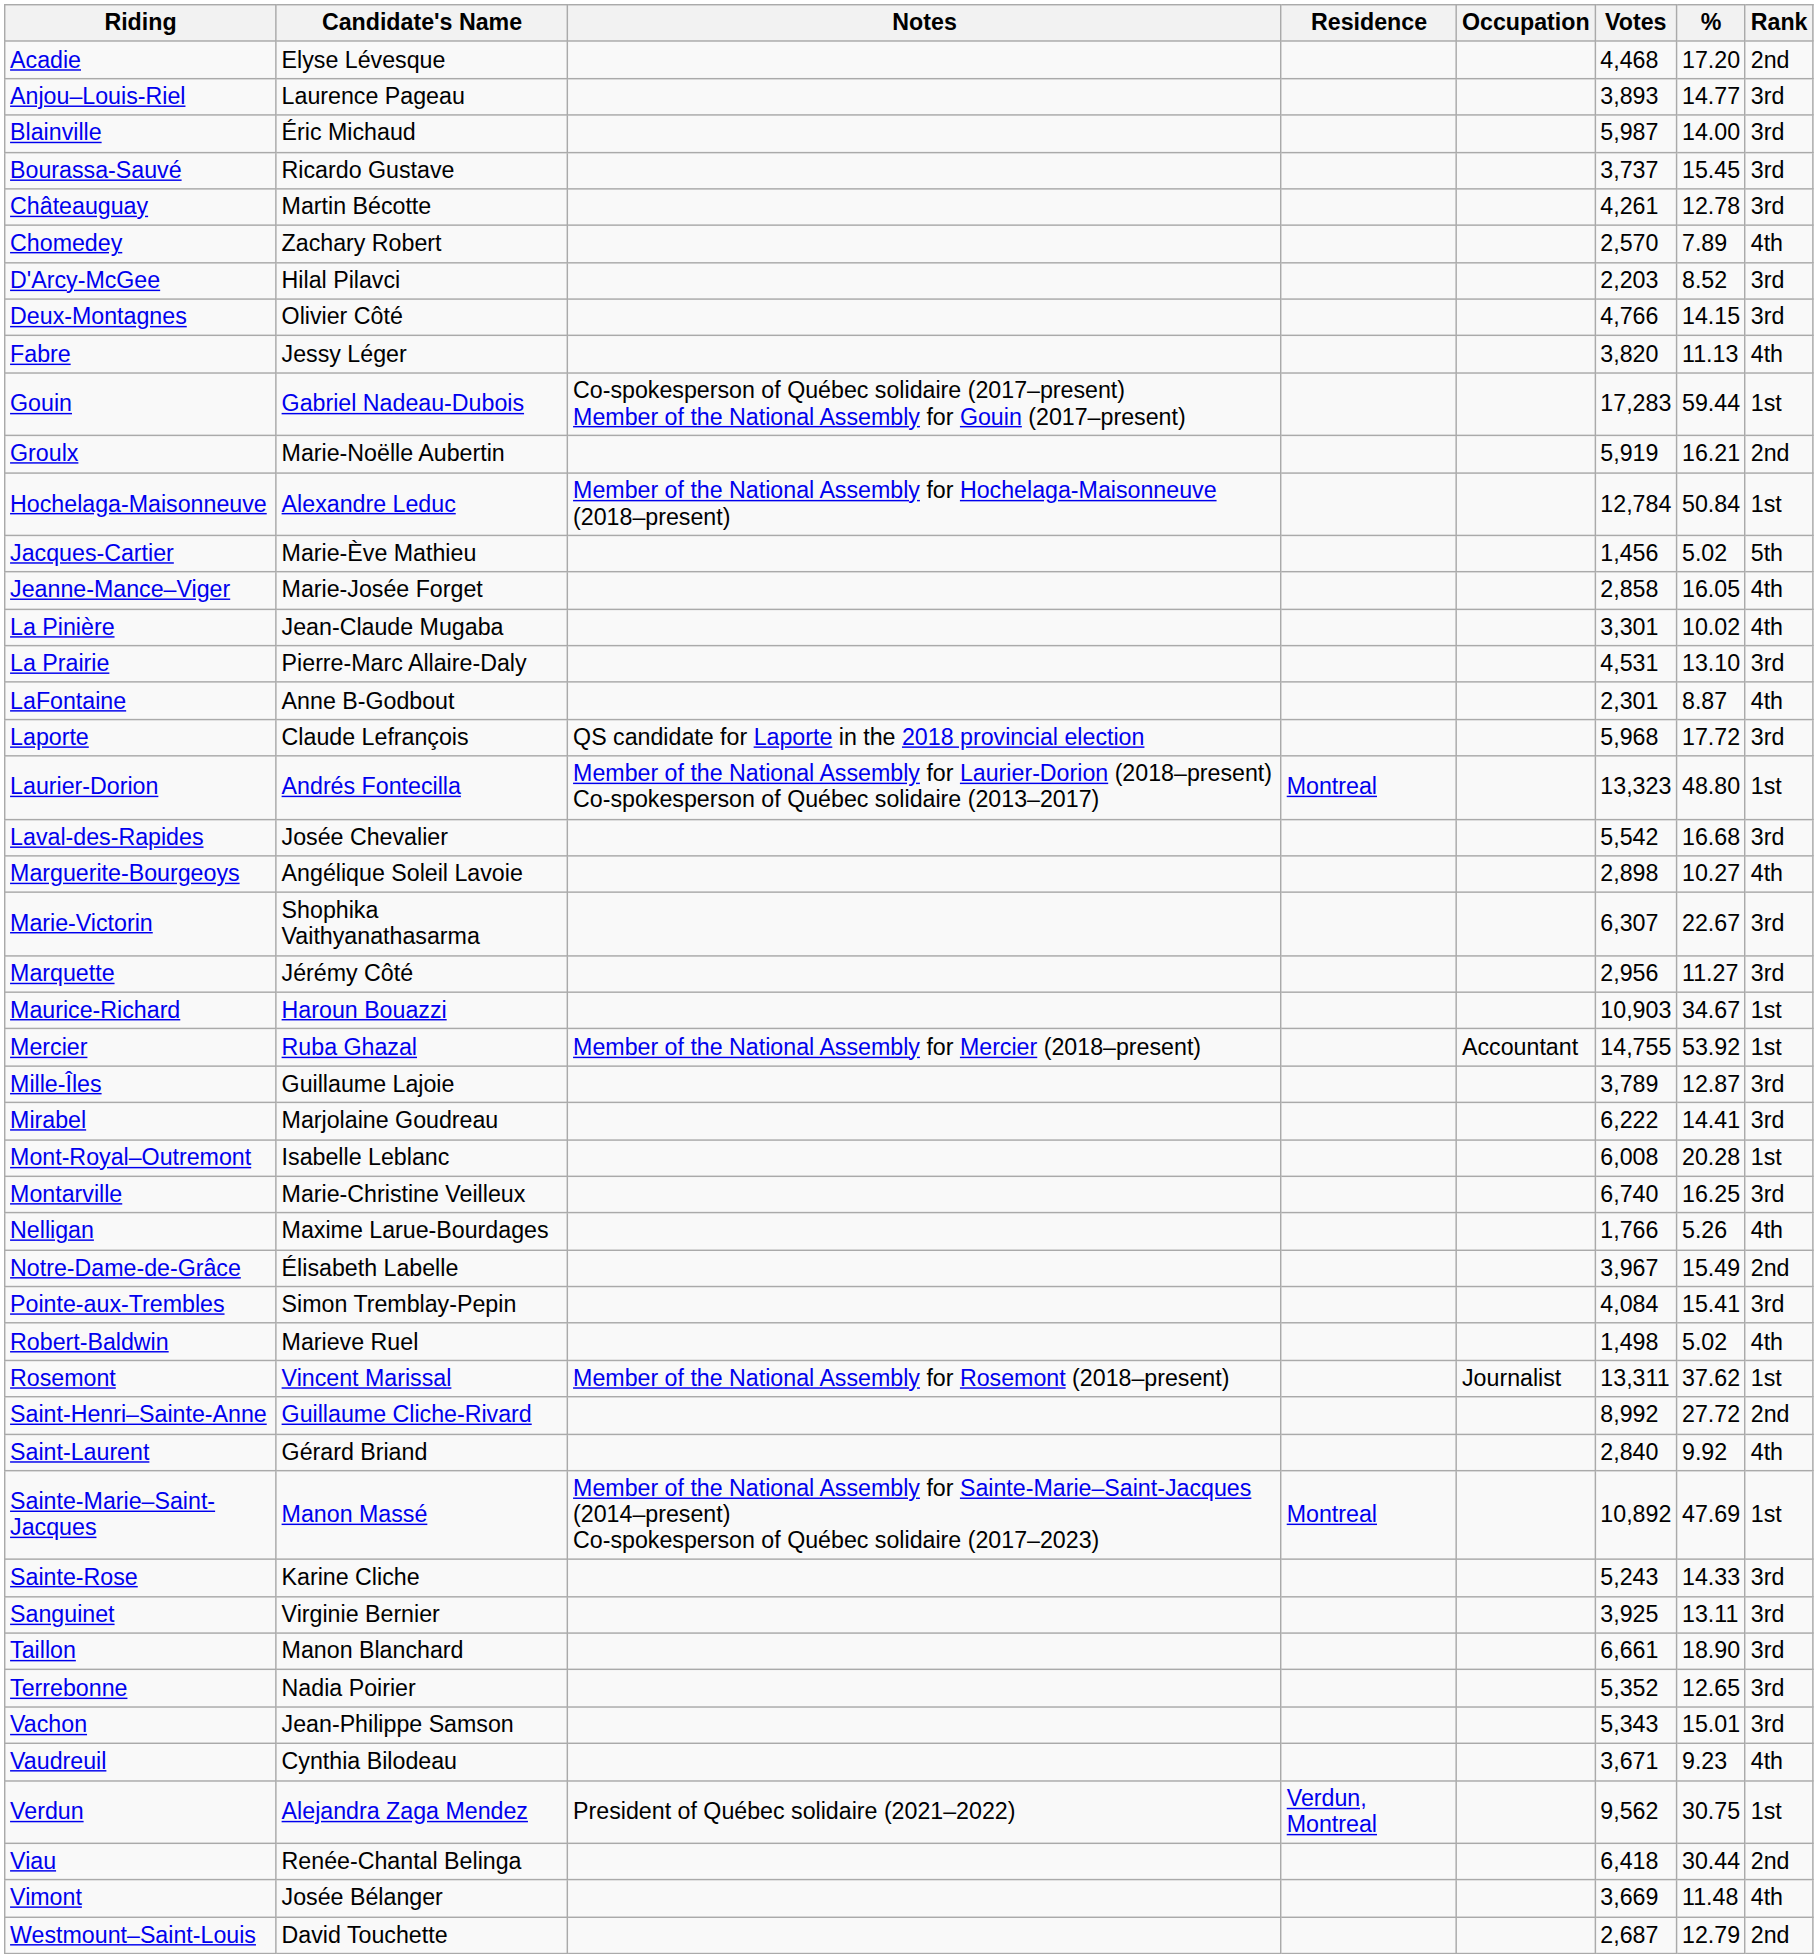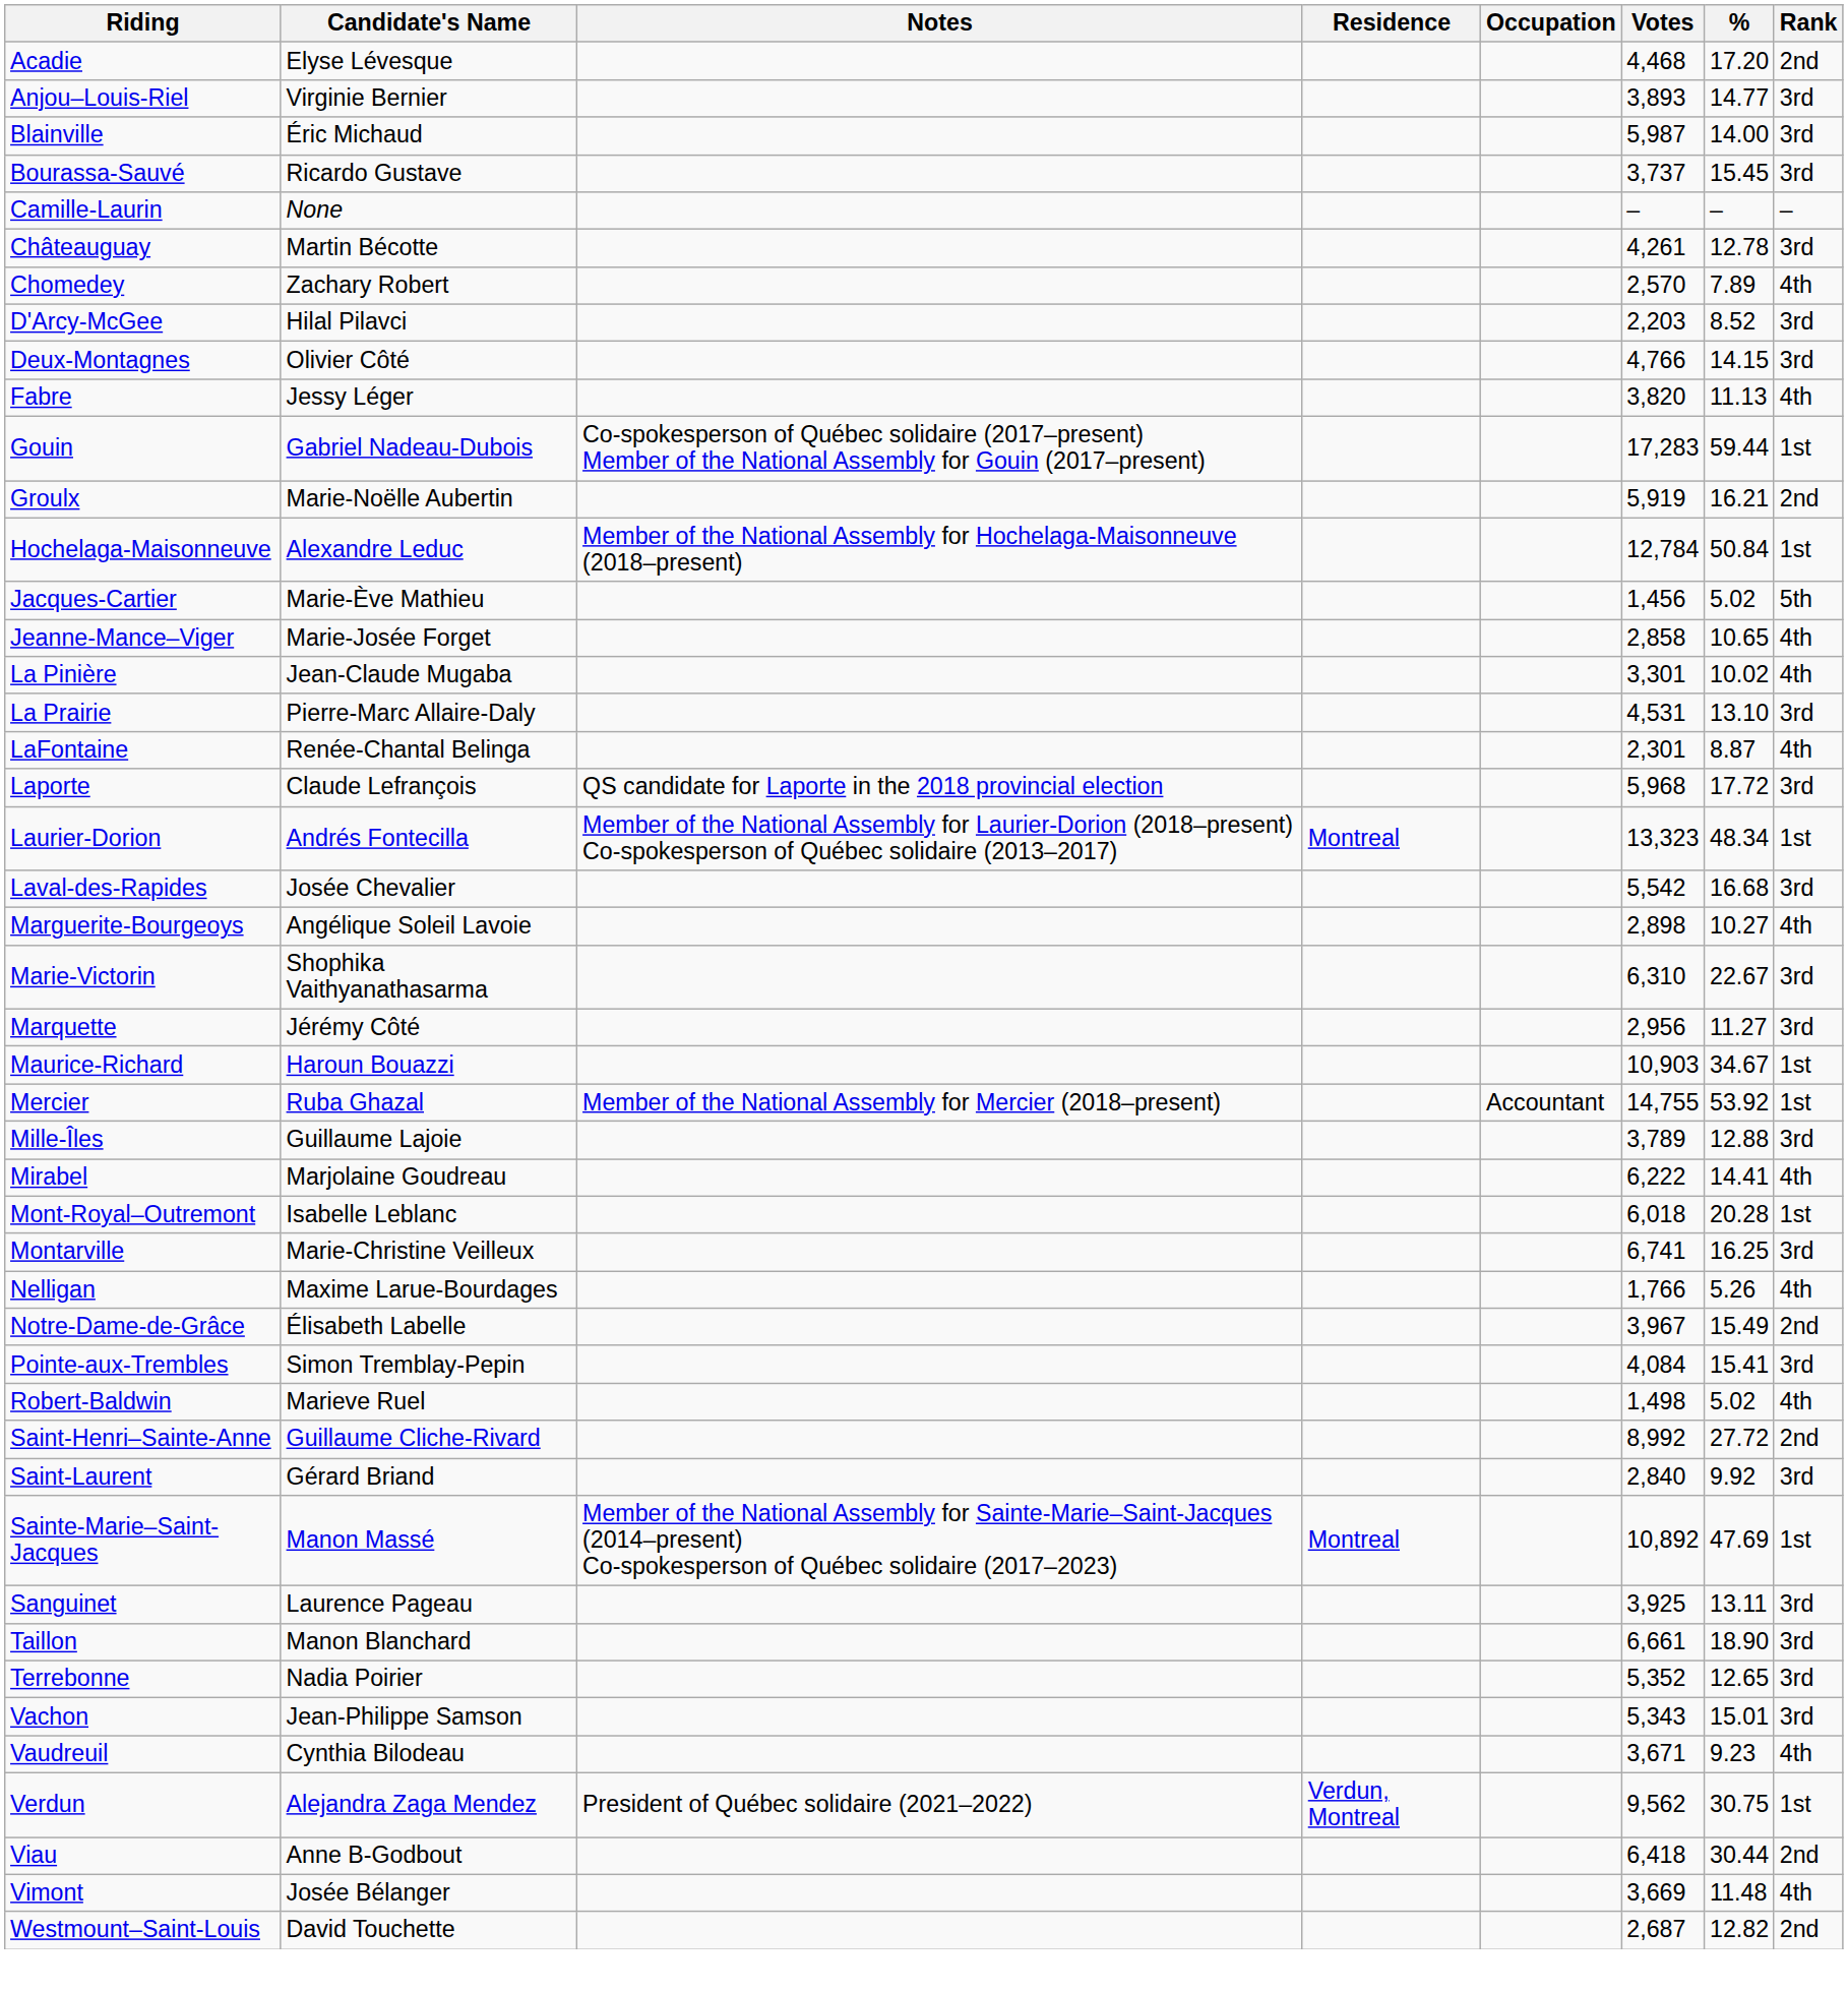 <table class="wikitable sortable">
 <tr>
 <th>Riding<br></th>
 <th>Candidate's Name</th>
 <th>Notes</th>
 <th>Residence</th>
 <th>Occupation</th>
 <th>Votes</th>
 <th>%</th>
 <th>Rank</th>
 </tr>
 <tr>
 <td><a href='#'>Acadie</a></td>
 <td>Elyse Lévesque</td>
 <td></td>
 <td></td>
 <td></td>
 <td>4,468</td>
 <td>17.20</td>
 <td>2nd</td>
 </tr>
 <tr>
 <td><a href='#'>Anjou–Louis-Riel</a></td>
-<td>Laurence Pageau</td>
+<td>Virginie Bernier</td>
 <td></td>
 <td></td>
 <td></td>
 <td>3,893</td>
 <td>14.77</td>
 <td>3rd</td>
 </tr>
 <tr>
 <td><a href='#'>Blainville</a></td>
 <td>Éric Michaud</td>
 <td></td>
 <td></td>
 <td></td>
 <td>5,987</td>
 <td>14.00</td>
 <td>3rd</td>
 </tr>
 <tr>
 <td><a href='#'>Bourassa-Sauvé</a></td>
 <td>Ricardo Gustave</td>
 <td></td>
 <td></td>
 <td></td>
 <td>3,737</td>
 <td>15.45</td>
 <td>3rd</td>
+</tr>
+<tr>
+<td><a href='#'>Camille-Laurin</a></td>
+<td><em>None</em></td>
+<td></td>
+<td></td>
+<td></td>
+<td>–</td>
+<td>–</td>
+<td>–</td>
 </tr>
 <tr>
 <td><a href='#'>Châteauguay</a></td>
 <td>Martin Bécotte</td>
 <td></td>
 <td></td>
 <td></td>
 <td>4,261</td>
 <td>12.78</td>
 <td>3rd</td>
 </tr>
 <tr>
 <td><a href='#'>Chomedey</a></td>
 <td>Zachary Robert</td>
 <td></td>
 <td></td>
 <td></td>
 <td>2,570</td>
 <td>7.89</td>
 <td>4th</td>
 </tr>
 <tr>
 <td><a href='#'>D'Arcy-McGee</a></td>
 <td>Hilal Pilavci</td>
 <td></td>
 <td></td>
 <td></td>
 <td>2,203</td>
 <td>8.52</td>
 <td>3rd</td>
 </tr>
 <tr>
 <td><a href='#'>Deux-Montagnes</a></td>
 <td>Olivier Côté</td>
 <td></td>
 <td></td>
 <td></td>
 <td>4,766</td>
 <td>14.15</td>
 <td>3rd</td>
 </tr>
 <tr>
 <td><a href='#'>Fabre</a></td>
 <td>Jessy Léger</td>
 <td></td>
 <td></td>
 <td></td>
 <td>3,820</td>
 <td>11.13</td>
 <td>4th</td>
 </tr>
 <tr>
 <td><a href='#'>Gouin</a></td>
 <td><a href='#'>Gabriel Nadeau-Dubois</a></td>
 <td>Co-spokesperson of Québec solidaire (2017–present) <br> <a href='#'>Member of the National Assembly</a> for <a href='#'>Gouin</a> (2017–present)</td>
 <td></td>
 <td></td>
 <td>17,283</td>
 <td>59.44</td>
 <td>1st</td>
 </tr>
 <tr>
 <td><a href='#'>Groulx</a></td>
 <td>Marie-Noëlle Aubertin</td>
 <td></td>
 <td></td>
 <td></td>
 <td>5,919</td>
 <td>16.21</td>
 <td>2nd</td>
 </tr>
 <tr>
 <td><a href='#'>Hochelaga-Maisonneuve</a></td>
 <td><a href='#'>Alexandre Leduc</a></td>
 <td><a href='#'>Member of the National Assembly</a> for <a href='#'>Hochelaga-Maisonneuve</a> (2018–present)</td>
 <td></td>
 <td></td>
 <td>12,784</td>
 <td>50.84</td>
 <td>1st</td>
 </tr>
 <tr>
 <td><a href='#'>Jacques-Cartier</a></td>
 <td>Marie-Ève Mathieu</td>
 <td></td>
 <td></td>
 <td></td>
 <td>1,456</td>
 <td>5.02</td>
 <td>5th</td>
 </tr>
 <tr>
 <td><a href='#'>Jeanne-Mance–Viger</a></td>
 <td>Marie-Josée Forget</td>
 <td></td>
 <td></td>
 <td></td>
 <td>2,858</td>
-<td>16.05</td>
+<td>10.65</td>
 <td>4th</td>
 </tr>
 <tr>
 <td><a href='#'>La Pinière</a></td>
 <td>Jean-Claude Mugaba</td>
 <td></td>
 <td></td>
 <td></td>
 <td>3,301</td>
 <td>10.02</td>
 <td>4th</td>
 </tr>
 <tr>
 <td><a href='#'>La Prairie</a></td>
 <td>Pierre-Marc Allaire-Daly</td>
 <td></td>
 <td></td>
 <td></td>
 <td>4,531</td>
 <td>13.10</td>
 <td>3rd</td>
 </tr>
 <tr>
 <td><a href='#'>LaFontaine</a></td>
-<td>Anne B-Godbout</td>
+<td>Renée-Chantal Belinga</td>
 <td></td>
 <td></td>
 <td></td>
 <td>2,301</td>
 <td>8.87</td>
 <td>4th</td>
 </tr>
 <tr>
 <td><a href='#'>Laporte</a></td>
 <td>Claude Lefrançois</td>
 <td>QS candidate for <a href='#'>Laporte</a> in the <a href='#'>2018 provincial election</a></td>
 <td></td>
 <td></td>
 <td>5,968</td>
 <td>17.72</td>
 <td>3rd</td>
 </tr>
 <tr>
 <td><a href='#'>Laurier-Dorion</a></td>
 <td><a href='#'>Andrés Fontecilla</a></td>
 <td><a href='#'>Member of the National Assembly</a> for <a href='#'>Laurier-Dorion</a> (2018–present) <br> Co-spokesperson of Québec solidaire (2013–2017)</td>
 <td><a href='#'>Montreal</a></td>
 <td></td>
 <td>13,323</td>
-<td>48.80</td>
+<td>48.34</td>
 <td>1st</td>
 </tr>
 <tr>
 <td><a href='#'>Laval-des-Rapides</a></td>
 <td>Josée Chevalier</td>
 <td></td>
 <td></td>
 <td></td>
 <td>5,542</td>
 <td>16.68</td>
 <td>3rd</td>
 </tr>
 <tr>
 <td><a href='#'>Marguerite-Bourgeoys</a></td>
 <td>Angélique Soleil Lavoie</td>
 <td></td>
 <td></td>
 <td></td>
 <td>2,898</td>
 <td>10.27</td>
 <td>4th</td>
 </tr>
 <tr>
 <td><a href='#'>Marie-Victorin</a></td>
 <td>Shophika Vaithyanathasarma</td>
 <td></td>
 <td></td>
 <td></td>
-<td>6,307</td>
+<td>6,310</td>
 <td>22.67</td>
 <td>3rd</td>
 </tr>
 <tr>
 <td><a href='#'>Marquette</a></td>
 <td>Jérémy Côté</td>
 <td></td>
 <td></td>
 <td></td>
 <td>2,956</td>
 <td>11.27</td>
 <td>3rd</td>
 </tr>
 <tr>
 <td><a href='#'>Maurice-Richard</a></td>
 <td><a href='#'>Haroun Bouazzi</a></td>
 <td></td>
 <td></td>
 <td></td>
 <td>10,903</td>
 <td>34.67</td>
 <td>1st</td>
 </tr>
 <tr>
 <td><a href='#'>Mercier</a></td>
 <td><a href='#'>Ruba Ghazal</a></td>
 <td><a href='#'>Member of the National Assembly</a> for <a href='#'>Mercier</a> (2018–present)</td>
 <td></td>
 <td>Accountant</td>
 <td>14,755</td>
 <td>53.92</td>
 <td>1st</td>
 </tr>
 <tr>
 <td><a href='#'>Mille-Îles</a></td>
 <td>Guillaume Lajoie</td>
 <td></td>
 <td></td>
 <td></td>
 <td>3,789</td>
-<td>12.87</td>
+<td>12.88</td>
 <td>3rd</td>
 </tr>
 <tr>
 <td><a href='#'>Mirabel</a></td>
 <td>Marjolaine Goudreau</td>
 <td></td>
 <td></td>
 <td></td>
 <td>6,222</td>
 <td>14.41</td>
-<td>3rd</td>
+<td>4th</td>
 </tr>
 <tr>
 <td><a href='#'>Mont-Royal–Outremont</a></td>
 <td>Isabelle Leblanc</td>
 <td></td>
 <td></td>
 <td></td>
-<td>6,008</td>
+<td>6,018</td>
 <td>20.28</td>
 <td>1st</td>
 </tr>
 <tr>
 <td><a href='#'>Montarville</a></td>
 <td>Marie-Christine Veilleux</td>
 <td></td>
 <td></td>
 <td></td>
-<td>6,740</td>
+<td>6,741</td>
 <td>16.25</td>
 <td>3rd</td>
 </tr>
 <tr>
 <td><a href='#'>Nelligan</a></td>
 <td>Maxime Larue-Bourdages</td>
 <td></td>
 <td></td>
 <td></td>
 <td>1,766</td>
 <td>5.26</td>
 <td>4th</td>
 </tr>
 <tr>
 <td><a href='#'>Notre-Dame-de-Grâce</a></td>
 <td>Élisabeth Labelle</td>
 <td></td>
 <td></td>
 <td></td>
 <td>3,967</td>
 <td>15.49</td>
 <td>2nd</td>
 </tr>
 <tr>
 <td><a href='#'>Pointe-aux-Trembles</a></td>
 <td>Simon Tremblay-Pepin</td>
 <td></td>
 <td></td>
 <td></td>
 <td>4,084</td>
 <td>15.41</td>
 <td>3rd</td>
 </tr>
 <tr>
 <td><a href='#'>Robert-Baldwin</a></td>
 <td>Marieve Ruel</td>
 <td></td>
 <td></td>
 <td></td>
 <td>1,498</td>
 <td>5.02</td>
 <td>4th</td>
 </tr>
 <tr>
-<td><a href='#'>Rosemont</a></td>
-<td><a href='#'>Vincent Marissal</a></td>
-<td><a href='#'>Member of the National Assembly</a> for <a href='#'>Rosemont</a> (2018–present)</td>
-<td></td>
-<td>Journalist</td>
-<td>13,311</td>
-<td>37.62</td>
-<td>1st</td>
-</tr>
-<tr>
 <td><a href='#'>Saint-Henri–Sainte-Anne</a></td>
 <td><a href='#'>Guillaume Cliche-Rivard</a></td>
 <td></td>
 <td></td>
 <td></td>
 <td>8,992</td>
 <td>27.72</td>
 <td>2nd</td>
 </tr>
 <tr>
 <td><a href='#'>Saint-Laurent</a></td>
 <td>Gérard Briand</td>
 <td></td>
 <td></td>
 <td></td>
 <td>2,840</td>
 <td>9.92</td>
-<td>4th</td>
+<td>3rd</td>
 </tr>
 <tr>
 <td><a href='#'>Sainte-Marie–Saint-Jacques</a></td>
 <td><a href='#'>Manon Massé</a></td>
 <td><a href='#'>Member of the National Assembly</a> for <a href='#'>Sainte-Marie–Saint-Jacques</a> (2014–present) <br> Co-spokesperson of Québec solidaire (2017–2023)</td>
 <td><a href='#'>Montreal</a></td>
 <td></td>
 <td>10,892</td>
 <td>47.69</td>
 <td>1st</td>
 </tr>
 <tr>
-<td><a href='#'>Sainte-Rose</a></td>
-<td>Karine Cliche</td>
-<td></td>
-<td></td>
-<td></td>
-<td>5,243</td>
-<td>14.33</td>
-<td>3rd</td>
-</tr>
-<tr>
 <td><a href='#'>Sanguinet</a></td>
-<td>Virginie Bernier</td>
+<td>Laurence Pageau</td>
 <td></td>
 <td></td>
 <td></td>
 <td>3,925</td>
 <td>13.11</td>
 <td>3rd</td>
 </tr>
 <tr>
 <td><a href='#'>Taillon</a></td>
 <td>Manon Blanchard</td>
 <td></td>
 <td></td>
 <td></td>
 <td>6,661</td>
 <td>18.90</td>
 <td>3rd</td>
 </tr>
 <tr>
 <td><a href='#'>Terrebonne</a></td>
 <td>Nadia Poirier</td>
 <td></td>
 <td></td>
 <td></td>
 <td>5,352</td>
 <td>12.65</td>
 <td>3rd</td>
 </tr>
 <tr>
 <td><a href='#'>Vachon</a></td>
 <td>Jean-Philippe Samson</td>
 <td></td>
 <td></td>
 <td></td>
 <td>5,343</td>
 <td>15.01</td>
 <td>3rd</td>
 </tr>
 <tr>
 <td><a href='#'>Vaudreuil</a></td>
 <td>Cynthia Bilodeau</td>
 <td></td>
 <td></td>
 <td></td>
 <td>3,671</td>
 <td>9.23</td>
 <td>4th</td>
 </tr>
 <tr>
 <td><a href='#'>Verdun</a></td>
 <td><a href='#'>Alejandra Zaga Mendez</a></td>
 <td>President of Québec solidaire (2021–2022)</td>
 <td><a href='#'>Verdun, Montreal</a></td>
 <td></td>
 <td>9,562</td>
 <td>30.75</td>
 <td>1st</td>
 </tr>
 <tr>
 <td><a href='#'>Viau</a></td>
-<td>Renée-Chantal Belinga</td>
+<td>Anne B-Godbout</td>
 <td></td>
 <td></td>
 <td></td>
 <td>6,418</td>
 <td>30.44</td>
 <td>2nd</td>
 </tr>
 <tr>
 <td><a href='#'>Vimont</a></td>
 <td>Josée Bélanger</td>
 <td></td>
 <td></td>
 <td></td>
 <td>3,669</td>
 <td>11.48</td>
 <td>4th</td>
 </tr>
 <tr>
 <td><a href='#'>Westmount–Saint-Louis</a></td>
 <td>David Touchette</td>
 <td></td>
 <td></td>
 <td></td>
 <td>2,687</td>
-<td>12.79</td>
+<td>12.82</td>
 <td>2nd</td>
 </tr>
 </table>
